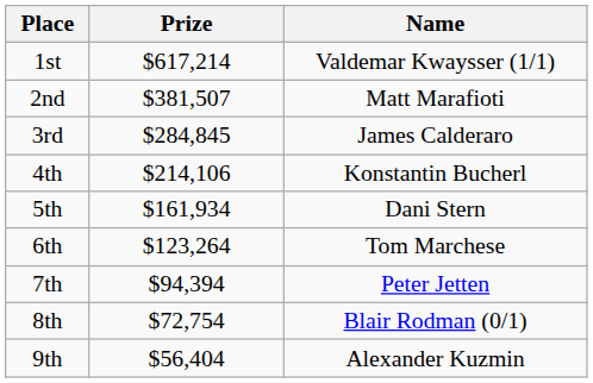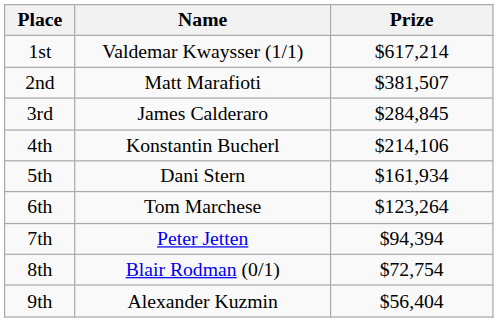 <table class="wikitable">
 <tr>
 <th width="50">Place</th>
+<th width="200">Name</th>
 <th width="125">Prize</th>
-<th width="200">Name</th>
 </tr>
 <tr>
 <td align = "center">1st</td>
+<td align = "center">Valdemar Kwaysser (1/1)</td>
 <td align = "center">$617,214</td>
-<td align = "center">Valdemar Kwaysser (1/1)</td>
 </tr>
 <tr>
 <td align = "center">2nd</td>
+<td align = "center">Matt Marafioti</td>
 <td align = "center">$381,507</td>
-<td align = "center">Matt Marafioti</td>
 </tr>
 <tr>
 <td align = "center">3rd</td>
+<td align = "center">James Calderaro</td>
 <td align = "center">$284,845</td>
-<td align = "center">James Calderaro</td>
 </tr>
 <tr>
 <td align = "center">4th</td>
+<td align = "center">Konstantin Bucherl</td>
 <td align = "center">$214,106</td>
-<td align = "center">Konstantin Bucherl</td>
 </tr>
 <tr>
 <td align = "center">5th</td>
+<td align = "center">Dani Stern</td>
 <td align = "center">$161,934</td>
-<td align = "center">Dani Stern</td>
 </tr>
 <tr>
 <td align = "center">6th</td>
+<td align = "center">Tom Marchese</td>
 <td align = "center">$123,264</td>
-<td align = "center">Tom Marchese</td>
 </tr>
 <tr>
 <td align = "center">7th</td>
+<td align = "center"><a href='#'>Peter Jetten</a></td>
 <td align = "center">$94,394</td>
-<td align = "center"><a href='#'>Peter Jetten</a></td>
 </tr>
 <tr>
 <td align = "center">8th</td>
+<td align = "center"><a href='#'>Blair Rodman</a> (0/1)</td>
 <td align = "center">$72,754</td>
-<td align = "center"><a href='#'>Blair Rodman</a> (0/1)</td>
 </tr>
 <tr>
 <td align = "center">9th</td>
+<td align = "center">Alexander Kuzmin</td>
 <td align = "center">$56,404</td>
-<td align = "center">Alexander Kuzmin</td>
 </tr>
 </table>
